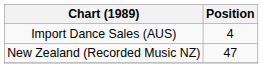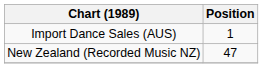 <table class="wikitable sortable plainrowheaders" style="text-align:center">
 <tr>
 <th>Chart (1989)</th>
 <th>Position</th>
 </tr>
 <tr>
 <td>Import Dance Sales (AUS)</td>
-<td>4</td>
+<td>1</td>
 </tr>
 <tr>
 <td>New Zealand (Recorded Music NZ)</td>
 <td>47</td>
 </tr>
 <tr>
 </tr>
 </table>
